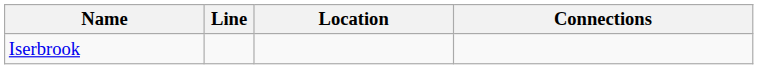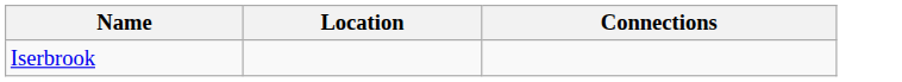 <table class="wikitable">
 <tr>
 <th width="165px">Name</th>
-<th width="35px">Line</th>
 <th width="165px">Location</th>
 <th width="250px">Connections</th>
 </tr>
 <tr>
 <td><a href='#'>Iserbrook</a></td>
 <td></td>
 <td></td>
-<td></td>
 </tr>
 </table>
